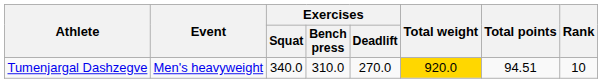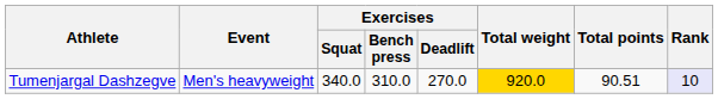 <table class=wikitable style="font-size:90%">
 <tr>
 <th rowspan="2">Athlete</th>
 <th rowspan="2">Event</th>
 <th colspan="3">Exercises</th>
 <th rowspan="2">Total weight</th>
 <th rowspan="2">Total points</th>
 <th rowspan="2">Rank</th>
 </tr>
 <tr style="font-size:95%">
 <th>Squat</th>
 <th>Bench<br>press</th>
 <th>Deadlift</th>
 </tr>
 <tr align=center>
 <td align=left><a href='#'>Tumenjargal Dashzegve</a></td>
 <td align=left><a href='#'>Men's heavyweight</a></td>
 <td>340.0</td>
 <td>310.0</td>
 <td>270.0</td>
 <td style="background: gold;">920.0</td>
-<td>94.51</td>
-<td>10</td>
+<td>90.51</td>
+<td style="background: lavender;">10</td>
 </tr>
 </table>
